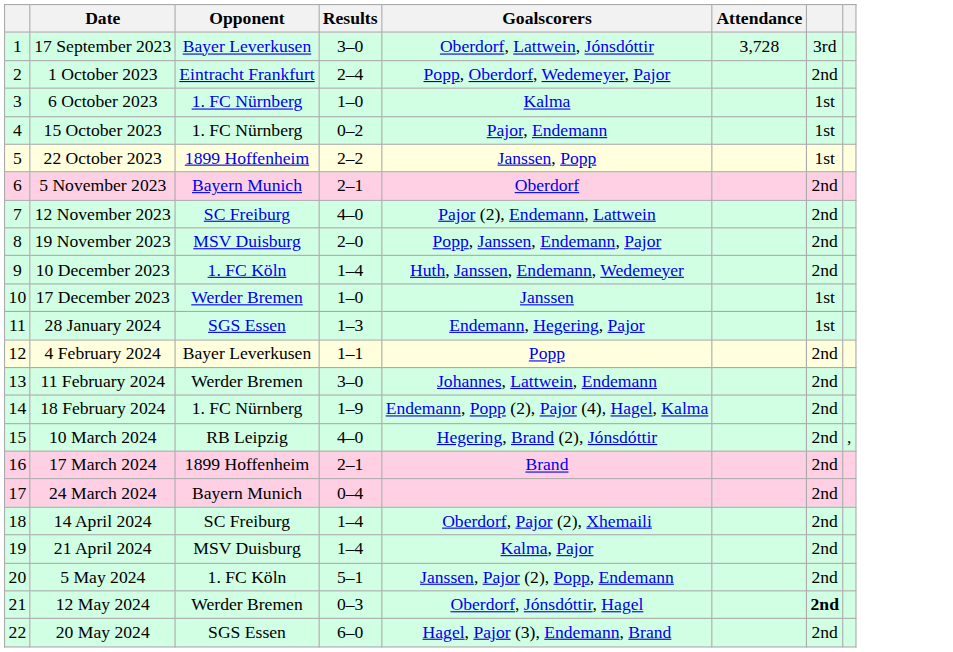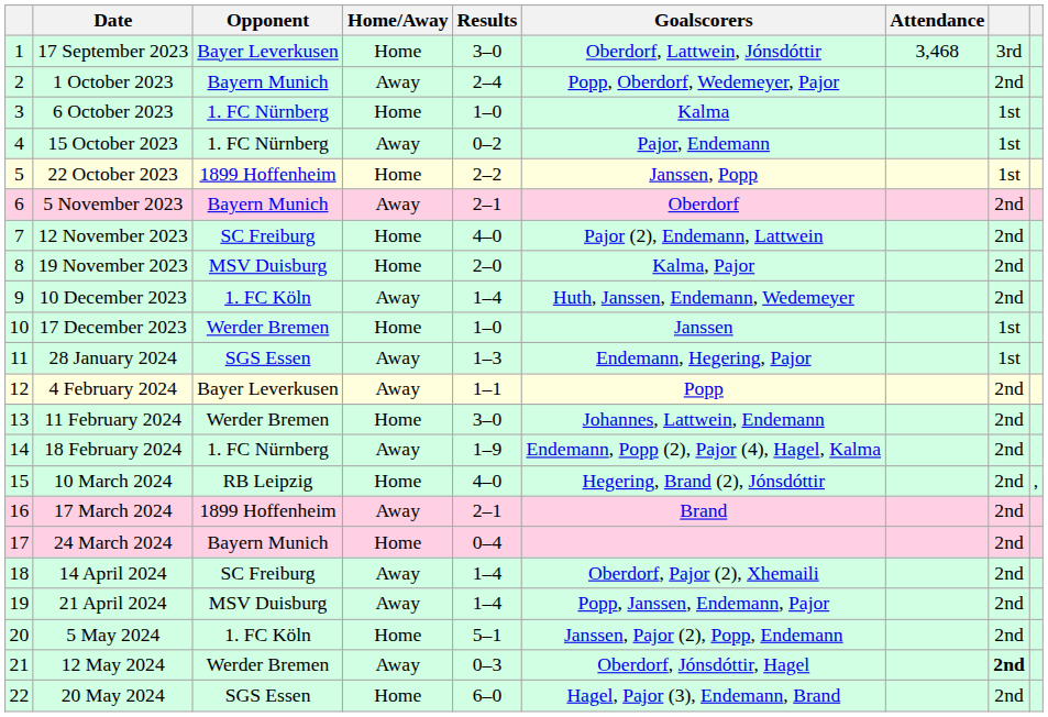 <table class="wikitable" Style="text-align: center">
 <tr>
 <th></th>
 <th>Date</th>
 <th>Opponent</th>
+<th>Home/Away</th>
 <th>Results<br></th>
 <th>Goalscorers</th>
 <th>Attendance</th>
 <th></th>
 <th></th>
 </tr>
 <tr style="background:#d0ffe3">
 <td>1</td>
 <td>17 September 2023</td>
 <td><a href='#'>Bayer Leverkusen</a></td>
+<td>Home</td>
 <td>3–0</td>
 <td><a href='#'>Oberdorf</a>, <a href='#'>Lattwein</a>, <a href='#'>Jónsdóttir</a></td>
-<td>3,728</td>
+<td>3,468</td>
 <td>3rd</td>
 <td></td>
 </tr>
 <tr style="background:#d0ffe3">
 <td>2</td>
 <td>1 October 2023</td>
-<td><a href='#'>Eintracht Frankfurt</a></td>
+<td><a href='#'>Bayern Munich</a></td>
+<td>Away</td>
 <td>2–4</td>
 <td><a href='#'>Popp</a>, <a href='#'>Oberdorf</a>, <a href='#'>Wedemeyer</a>, <a href='#'>Pajor</a></td>
 <td></td>
 <td>2nd</td>
 <td></td>
 </tr>
 <tr style="background:#d0ffe3">
 <td>3</td>
 <td>6 October 2023</td>
 <td><a href='#'>1. FC Nürnberg</a></td>
+<td>Home</td>
 <td>1–0</td>
 <td><a href='#'>Kalma</a></td>
 <td></td>
 <td>1st</td>
 <td></td>
 </tr>
 <tr Use style="background:#d0ffe3">
 <td>4</td>
 <td>15 October 2023</td>
 <td>1. FC Nürnberg</td>
+<td>Away</td>
 <td>0–2</td>
 <td><a href='#'>Pajor</a>, <a href='#'>Endemann</a></td>
 <td></td>
 <td>1st</td>
 <td></td>
 </tr>
 <tr style="background:#ffffdd">
 <td>5</td>
 <td>22 October 2023</td>
 <td><a href='#'>1899 Hoffenheim</a></td>
+<td>Home</td>
 <td>2–2</td>
 <td><a href='#'>Janssen</a>, <a href='#'>Popp</a></td>
 <td></td>
 <td>1st</td>
 <td></td>
 </tr>
 <tr style="background:#ffd0e3">
 <td>6</td>
 <td>5 November 2023</td>
 <td><a href='#'>Bayern Munich</a></td>
+<td>Away</td>
 <td>2–1</td>
 <td><a href='#'>Oberdorf</a></td>
 <td></td>
 <td>2nd</td>
 <td></td>
 </tr>
 <tr style="background:#d0ffe3">
 <td>7</td>
 <td>12 November 2023</td>
 <td><a href='#'>SC Freiburg</a></td>
+<td>Home</td>
 <td>4–0</td>
 <td><a href='#'>Pajor</a> (2), <a href='#'>Endemann</a>, <a href='#'>Lattwein</a></td>
 <td></td>
 <td>2nd</td>
 <td></td>
 </tr>
 <tr Use style="background:#d0ffe3">
 <td>8</td>
 <td>19 November 2023</td>
 <td><a href='#'>MSV Duisburg</a></td>
+<td>Home</td>
 <td>2–0</td>
-<td><a href='#'>Popp</a>, <a href='#'>Janssen</a>, <a href='#'>Endemann</a>, <a href='#'>Pajor</a></td>
+<td><a href='#'>Kalma</a>, <a href='#'>Pajor</a></td>
 <td></td>
 <td>2nd</td>
 <td></td>
 </tr>
 <tr style="background:#d0ffe3">
 <td>9</td>
 <td>10 December 2023</td>
 <td><a href='#'>1. FC Köln</a></td>
+<td>Away</td>
 <td>1–4</td>
 <td><a href='#'>Huth</a>, <a href='#'>Janssen</a>, <a href='#'>Endemann</a>, <a href='#'>Wedemeyer</a></td>
 <td></td>
 <td>2nd</td>
 <td></td>
 </tr>
 <tr style="background:#d0ffe3">
 <td>10</td>
 <td>17 December 2023</td>
 <td><a href='#'>Werder Bremen</a></td>
+<td>Home</td>
 <td>1–0</td>
 <td><a href='#'>Janssen</a></td>
 <td></td>
 <td>1st</td>
 <td></td>
 </tr>
 <tr style="background:#d0ffe3">
 <td>11</td>
 <td>28 January 2024</td>
 <td><a href='#'>SGS Essen</a></td>
+<td>Away</td>
 <td>1–3</td>
 <td><a href='#'>Endemann</a>, <a href='#'> Hegering</a>, <a href='#'>Pajor</a></td>
 <td></td>
 <td>1st</td>
 <td></td>
 </tr>
 <tr style="background:#ffffdd">
 <td>12</td>
 <td>4 February 2024</td>
 <td>Bayer Leverkusen</td>
+<td>Away</td>
 <td>1–1</td>
 <td><a href='#'>Popp</a></td>
 <td></td>
 <td>2nd</td>
 <td></td>
 </tr>
 <tr style="background:#d0ffe3">
 <td>13</td>
 <td>11 February 2024</td>
 <td>Werder Bremen</td>
+<td>Home</td>
 <td>3–0</td>
 <td><a href='#'>Johannes</a>, <a href='#'>Lattwein</a>, <a href='#'>Endemann</a></td>
 <td></td>
 <td>2nd</td>
 <td></td>
 </tr>
 <tr style="background:#d0ffe3">
 <td>14</td>
 <td>18 February 2024</td>
 <td>1. FC Nürnberg</td>
+<td>Away</td>
 <td>1–9</td>
 <td><a href='#'>Endemann</a>, <a href='#'>Popp</a> (2), <a href='#'>Pajor</a> (4), <a href='#'>Hagel</a>, <a href='#'>Kalma</a></td>
 <td></td>
 <td>2nd</td>
 <td></td>
 </tr>
 <tr style="background:#d0ffe3">
 <td>15</td>
 <td>10 March 2024</td>
 <td>RB Leipzig</td>
+<td>Home</td>
 <td>4–0</td>
 <td><a href='#'> Hegering</a>, <a href='#'>Brand</a> (2), <a href='#'>Jónsdóttir</a></td>
 <td></td>
 <td>2nd</td>
 <td>, </td>
 </tr>
 <tr style="background:#ffd0e3">
 <td>16</td>
 <td>17 March 2024</td>
 <td>1899 Hoffenheim</td>
+<td>Away</td>
 <td>2–1</td>
 <td><a href='#'>Brand</a></td>
 <td></td>
 <td>2nd</td>
 <td></td>
 </tr>
 <tr style="background:#ffd0e3">
 <td>17</td>
 <td>24 March 2024</td>
 <td>Bayern Munich</td>
+<td>Home</td>
 <td>0–4</td>
 <td></td>
 <td></td>
 <td>2nd</td>
 <td></td>
 </tr>
 <tr style="background:#d0ffe3">
 <td>18</td>
 <td>14 April 2024</td>
 <td>SC Freiburg</td>
+<td>Away</td>
 <td>1–4</td>
 <td><a href='#'>Oberdorf</a>, <a href='#'>Pajor</a> (2), <a href='#'>Xhemaili</a></td>
 <td></td>
 <td>2nd</td>
 <td></td>
 </tr>
 <tr style="background:#d0ffe3">
 <td>19</td>
 <td>21 April 2024</td>
 <td>MSV Duisburg</td>
+<td>Away</td>
 <td>1–4</td>
-<td><a href='#'>Kalma</a>, <a href='#'>Pajor</a></td>
+<td><a href='#'>Popp</a>, <a href='#'>Janssen</a>, <a href='#'>Endemann</a>, <a href='#'>Pajor</a></td>
 <td></td>
 <td>2nd</td>
 <td></td>
 </tr>
 <tr style="background:#d0ffe3">
 <td>20</td>
 <td>5 May 2024</td>
 <td>1. FC Köln</td>
+<td>Home</td>
 <td>5–1</td>
 <td><a href='#'>Janssen</a>, <a href='#'>Pajor</a> (2), <a href='#'>Popp</a>, <a href='#'>Endemann</a></td>
 <td></td>
 <td>2nd</td>
 <td></td>
 </tr>
 <tr style="background:#d0ffe3">
 <td>21</td>
 <td>12 May 2024</td>
 <td>Werder Bremen</td>
+<td>Away</td>
 <td>0–3</td>
 <td><a href='#'>Oberdorf</a>, <a href='#'>Jónsdóttir</a>, <a href='#'>Hagel</a></td>
 <td></td>
 <td><strong>2nd</strong></td>
 <td></td>
 </tr>
 <tr style="background:#d0ffe3">
 <td>22</td>
 <td>20 May 2024</td>
 <td>SGS Essen</td>
+<td>Home</td>
 <td>6–0</td>
 <td><a href='#'>Hagel</a>, <a href='#'>Pajor</a> (3), <a href='#'>Endemann</a>, <a href='#'>Brand</a></td>
 <td></td>
 <td>2nd</td>
 <td></td>
 </tr>
 </table>
